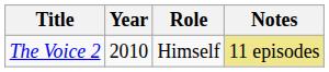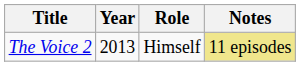 <table class="wikitable plainrowheaders sortable">
 <tr>
 <th scope="col">Title</th>
 <th scope="col">Year</th>
 <th scope="col">Role</th>
 <th scope="col" class="unsortable">Notes</th>
 </tr>
 <tr>
 <td><em><a href='#'>The Voice 2</a></em></td>
-<td>2010</td>
+<td>2013</td>
 <td>Himself</td>
 <td style="background: khaki;">11 episodes</td>
 </tr>
 </table>
